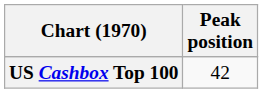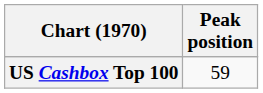 <table class="wikitable sortable plainrowheaders">
 <tr>
 <th scope="col">Chart (1970)</th>
 <th scope="col">Peak<br>position</th>
 </tr>
 <tr>
 </tr>
 <tr>
 </tr>
 <tr>
 <th scope="row">US <a href='#'><em>Cashbox</em></a> Top 100</th>
-<td style="text-align:center;">42</td>
+<td style="text-align:center;">59</td>
 </tr>
 </table>
